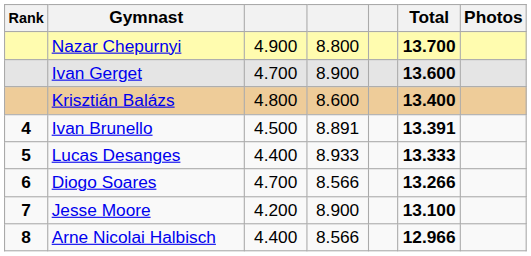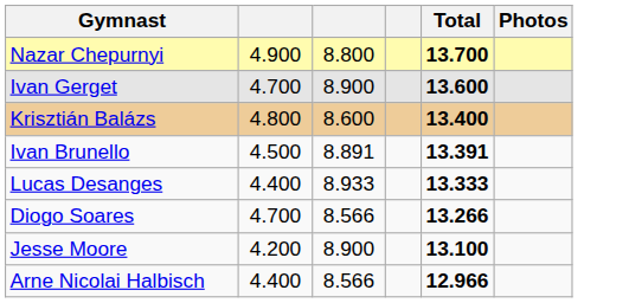 <table style="text-align:center;" class="wikitable sortable">
 <tr>
-<th scope="col" style="width:15px;"><small>Rank</small></th>
 <th scope="col" style="width:175px;">Gymnast</th>
 <th scope="col" style="width:50px;"><small></small></th>
 <th scope="col" style="width:50px;"><small></small></th>
 <th scope="col" style="width:20px;"><small></small></th>
 <th scope="col" style="width:50px;">Total</th>
 <th scope="col" style="width:50px;">Photos</th>
 </tr>
 <tr style="background:#fffcaf;">
-<td scope="row" style="text-align:center"><strong></strong></td>
 <td style="text-align:left;"> <a href='#'>Nazar Chepurnyi</a></td>
 <td>4.900</td>
 <td>8.800</td>
 <td></td>
 <td><strong>13.700</strong></td>
 <td></td>
 </tr>
 <tr style="background:#e5e5e5;">
-<td scope="row" style="text-align:center"><strong></strong></td>
 <td style="text-align:left;"> <a href='#'>Ivan Gerget</a></td>
 <td>4.700</td>
 <td>8.900</td>
 <td></td>
 <td><strong>13.600</strong></td>
 <td></td>
 </tr>
 <tr style="background:#ec9;">
-<td scope="row" style="text-align:center"><strong></strong></td>
 <td style="text-align:left;"> <a href='#'>Krisztián Balázs</a></td>
 <td>4.800</td>
 <td>8.600</td>
 <td></td>
 <td><strong>13.400</strong></td>
 <td></td>
 </tr>
 <tr>
-<td scope="row" style="text-align:center"><strong>4</strong></td>
 <td style="text-align:left;"> <a href='#'>Ivan Brunello</a></td>
 <td>4.500</td>
 <td>8.891</td>
 <td></td>
 <td><strong>13.391</strong></td>
 <td></td>
 </tr>
 <tr>
-<td scope="row" style="text-align:center"><strong>5</strong></td>
 <td style="text-align:left;"> <a href='#'>Lucas Desanges</a></td>
 <td>4.400</td>
 <td>8.933</td>
 <td></td>
 <td><strong>13.333</strong></td>
 <td></td>
 </tr>
 <tr>
-<td scope="row" style="text-align:center"><strong>6</strong></td>
 <td style="text-align:left;"> <a href='#'>Diogo Soares</a></td>
 <td>4.700</td>
 <td>8.566</td>
 <td></td>
 <td><strong>13.266</strong></td>
 <td></td>
 </tr>
 <tr>
-<td scope="row" style="text-align:center"><strong>7</strong></td>
 <td style="text-align:left;"> <a href='#'>Jesse Moore</a></td>
 <td>4.200</td>
 <td>8.900</td>
 <td></td>
 <td><strong>13.100</strong></td>
 <td></td>
 </tr>
 <tr>
-<td scope="row" style="text-align:center"><strong>8</strong></td>
 <td style="text-align:left;"> <a href='#'>Arne Nicolai Halbisch</a></td>
 <td>4.400</td>
 <td>8.566</td>
 <td></td>
 <td><strong>12.966</strong></td>
 <td></td>
 </tr>
 </table>
